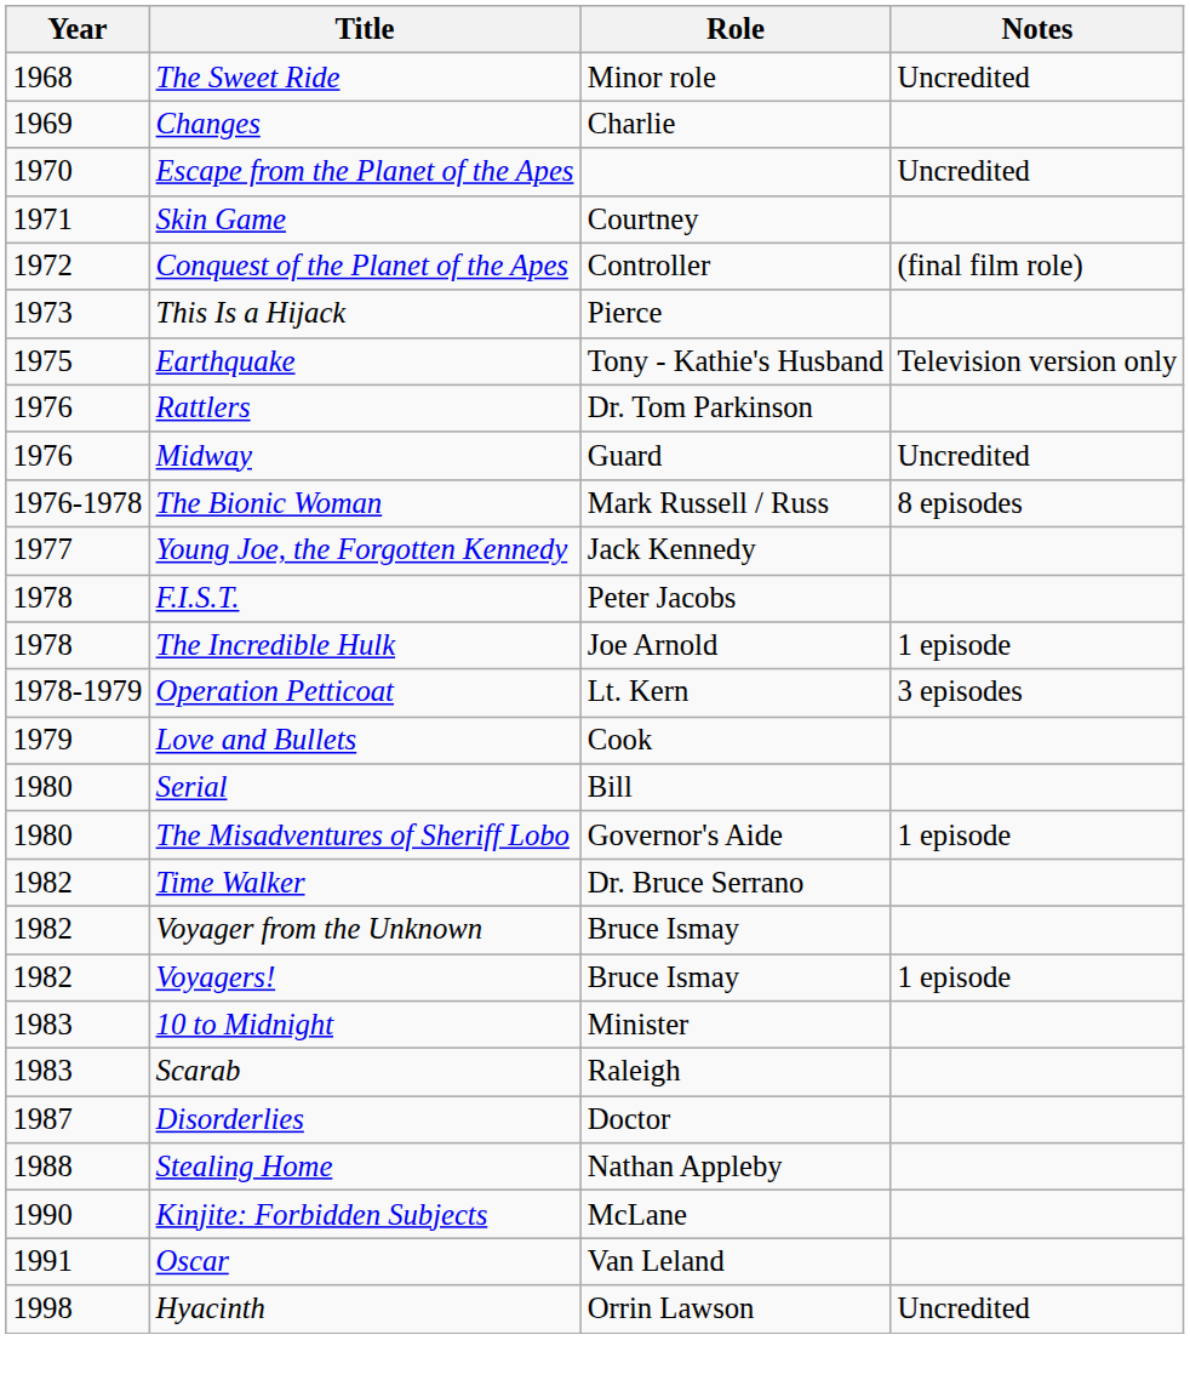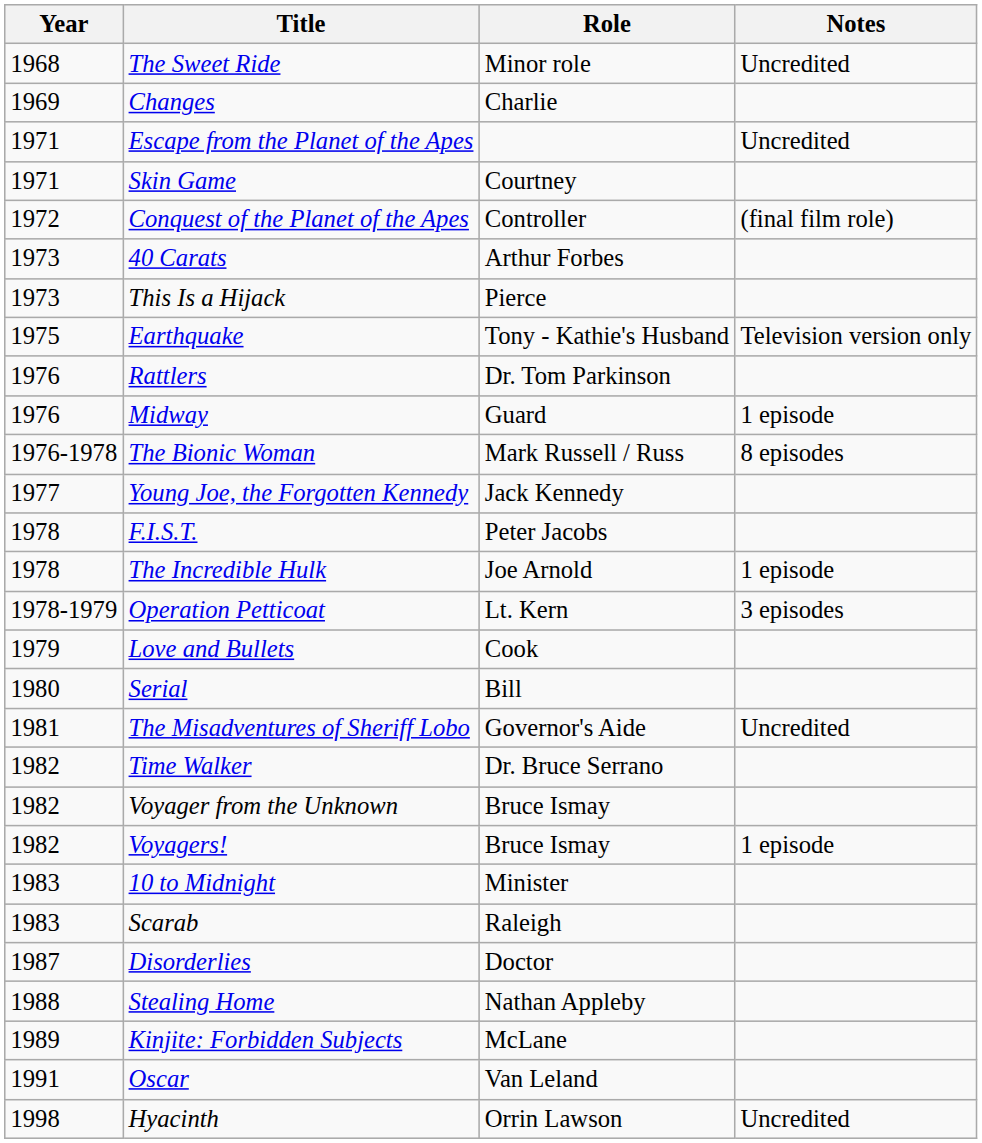 <table class="wikitable">
 <tr>
 <th>Year</th>
 <th>Title</th>
 <th>Role</th>
 <th>Notes</th>
 </tr>
 <tr>
 <td>1968</td>
 <td><em><a href='#'>The Sweet Ride</a></em></td>
 <td>Minor role</td>
 <td>Uncredited</td>
 </tr>
 <tr>
 <td>1969</td>
 <td><em><a href='#'>Changes</a></em></td>
 <td>Charlie</td>
 <td></td>
 </tr>
 <tr>
-<td>1970</td>
+<td>1971</td>
 <td><em><a href='#'>Escape from the Planet of the Apes</a></em></td>
 <td></td>
 <td>Uncredited</td>
 </tr>
 <tr>
 <td>1971</td>
 <td><em><a href='#'>Skin Game</a></em></td>
 <td>Courtney</td>
 <td></td>
 </tr>
 <tr>
 <td>1972</td>
 <td><em><a href='#'>Conquest of the Planet of the Apes</a></em></td>
 <td>Controller</td>
 <td>(final film role)</td>
+</tr>
+<tr>
+<td>1973</td>
+<td><em><a href='#'>40 Carats</a></em></td>
+<td>Arthur Forbes</td>
+<td></td>
 </tr>
 <tr>
 <td>1973</td>
 <td><em>This Is a Hijack</em></td>
 <td>Pierce</td>
 <td></td>
 </tr>
 <tr>
 <td>1975</td>
 <td><em><a href='#'>Earthquake</a></em></td>
 <td>Tony - Kathie's Husband</td>
 <td>Television version only</td>
 </tr>
 <tr>
 <td>1976</td>
 <td><em><a href='#'>Rattlers</a></em></td>
 <td>Dr. Tom Parkinson</td>
 <td></td>
 </tr>
 <tr>
 <td>1976</td>
 <td><em><a href='#'>Midway</a></em></td>
 <td>Guard</td>
-<td>Uncredited</td>
+<td>1 episode</td>
 </tr>
 <tr>
 <td>1976-1978</td>
 <td><em><a href='#'>The Bionic Woman</a></em></td>
 <td>Mark Russell / Russ</td>
 <td>8 episodes</td>
 </tr>
 <tr>
 <td>1977</td>
 <td><em><a href='#'>Young Joe, the Forgotten Kennedy</a></em></td>
 <td>Jack Kennedy</td>
 <td></td>
 </tr>
 <tr>
 <td>1978</td>
 <td><em><a href='#'>F.I.S.T.</a></em></td>
 <td>Peter Jacobs</td>
 <td></td>
 </tr>
 <tr>
 <td>1978</td>
 <td><em><a href='#'>The Incredible Hulk</a></em></td>
 <td>Joe Arnold</td>
 <td>1 episode</td>
 </tr>
 <tr>
 <td>1978-1979</td>
 <td><em><a href='#'>Operation Petticoat</a></em></td>
 <td>Lt. Kern</td>
 <td>3 episodes</td>
 </tr>
 <tr>
 <td>1979</td>
 <td><em><a href='#'>Love and Bullets</a></em></td>
 <td>Cook</td>
 <td></td>
 </tr>
 <tr>
 <td>1980</td>
 <td><em><a href='#'>Serial</a></em></td>
 <td>Bill</td>
 <td></td>
 </tr>
 <tr>
-<td>1980</td>
+<td>1981</td>
 <td><em><a href='#'>The Misadventures of Sheriff Lobo</a></em></td>
 <td>Governor's Aide</td>
-<td>1 episode</td>
+<td>Uncredited</td>
 </tr>
 <tr>
 <td>1982</td>
 <td><em><a href='#'>Time Walker</a></em></td>
 <td>Dr. Bruce Serrano</td>
 <td></td>
 </tr>
 <tr>
 <td>1982</td>
 <td><em>Voyager from the Unknown</em></td>
 <td>Bruce Ismay</td>
 <td></td>
 </tr>
 <tr>
 <td>1982</td>
 <td><em><a href='#'>Voyagers!</a></em></td>
 <td>Bruce Ismay</td>
 <td>1 episode</td>
 </tr>
 <tr>
 <td>1983</td>
 <td><em><a href='#'>10 to Midnight</a></em></td>
 <td>Minister</td>
 <td></td>
 </tr>
 <tr>
 <td>1983</td>
 <td><em>Scarab</em></td>
 <td>Raleigh</td>
 <td></td>
 </tr>
 <tr>
 <td>1987</td>
 <td><em><a href='#'>Disorderlies</a></em></td>
 <td>Doctor</td>
 <td></td>
 </tr>
 <tr>
 <td>1988</td>
 <td><em><a href='#'>Stealing Home</a></em></td>
 <td>Nathan Appleby</td>
 <td></td>
 </tr>
 <tr>
-<td>1990</td>
+<td>1989</td>
 <td><em><a href='#'>Kinjite: Forbidden Subjects</a></em></td>
 <td>McLane</td>
 <td></td>
 </tr>
 <tr>
 <td>1991</td>
 <td><em><a href='#'>Oscar</a></em></td>
 <td>Van Leland</td>
 <td></td>
 </tr>
 <tr>
 <td>1998</td>
 <td><em>Hyacinth</em></td>
 <td>Orrin Lawson</td>
 <td>Uncredited</td>
 </tr>
 </table>
